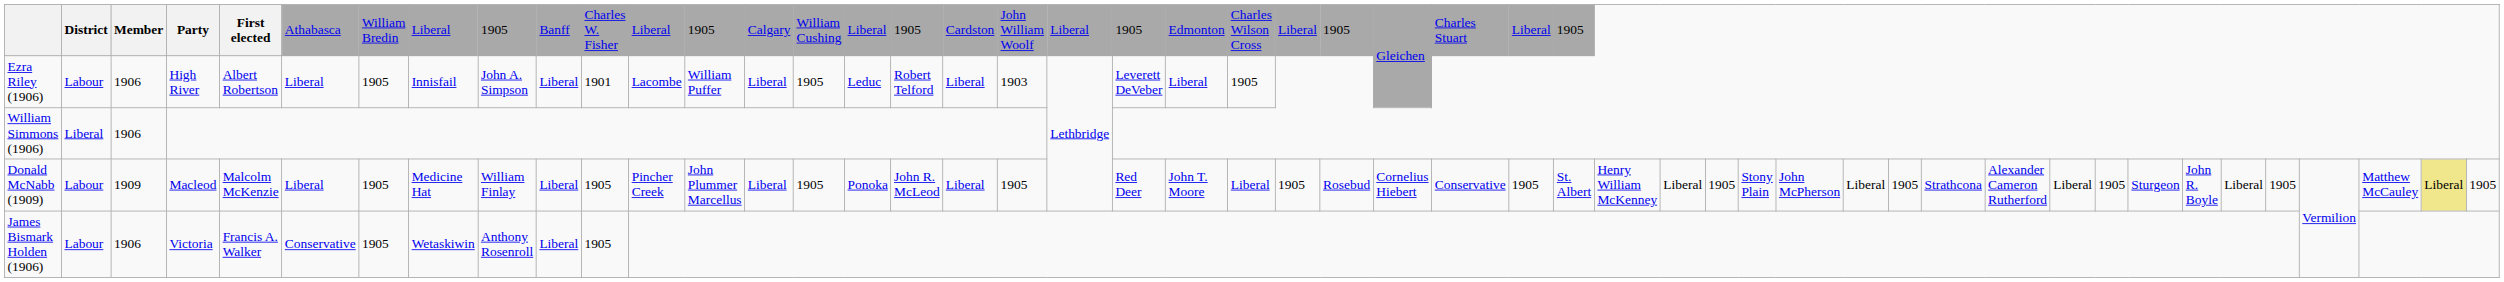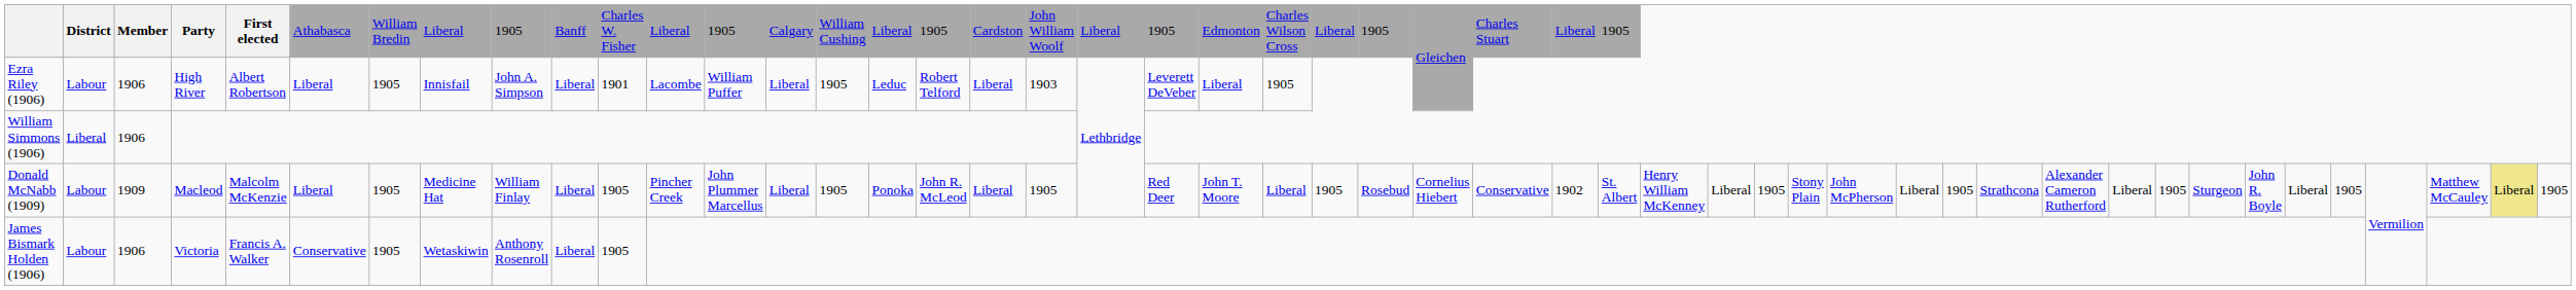 <table class="wikitable sortable" style="border-collapse: collapse">
 <tr bgcolor="darkgray">
 <th> </th>
 <th>District</th>
 <th>Member</th>
 <th>Party</th>
 <th>First elected<br></th>
 <td><a href='#'>Athabasca</a></td>
 <td><a href='#'>William Bredin</a></td>
 <td><a href='#'>Liberal</a></td>
 <td>1905<br></td>
 <td><a href='#'>Banff</a></td>
 <td><a href='#'>Charles W. Fisher</a></td>
 <td><a href='#'>Liberal</a></td>
 <td>1905<br></td>
 <td><a href='#'>Calgary</a></td>
 <td><a href='#'>William Cushing</a></td>
 <td><a href='#'>Liberal</a></td>
 <td>1905<br></td>
 <td><a href='#'>Cardston</a></td>
 <td><a href='#'>John William Woolf</a></td>
 <td><a href='#'>Liberal</a></td>
 <td>1905<br></td>
 <td><a href='#'>Edmonton</a></td>
 <td><a href='#'>Charles Wilson Cross</a></td>
 <td><a href='#'>Liberal</a></td>
 <td>1905<br></td>
 <td rowspan=2><a href='#'>Gleichen</a></td>
 <td><a href='#'>Charles Stuart</a></td>
 <td><a href='#'>Liberal</a></td>
 <td>1905</td>
 </tr>
 <tr>
 <td><a href='#'>Ezra Riley</a> (1906)</td>
 <td><a href='#'>Labour</a></td>
 <td>1906<br></td>
 <td><a href='#'>High River</a></td>
 <td><a href='#'>Albert Robertson</a></td>
 <td><a href='#'>Liberal</a></td>
 <td>1905<br></td>
 <td><a href='#'>Innisfail</a></td>
 <td><a href='#'>John A. Simpson</a></td>
 <td><a href='#'>Liberal</a></td>
 <td>1901<br></td>
 <td><a href='#'>Lacombe</a></td>
 <td><a href='#'>William Puffer</a></td>
 <td><a href='#'>Liberal</a></td>
 <td>1905<br></td>
 <td><a href='#'>Leduc</a></td>
 <td><a href='#'>Robert Telford</a></td>
 <td><a href='#'>Liberal</a></td>
 <td>1903<br></td>
 <td rowspan=3><a href='#'>Lethbridge</a></td>
 <td><a href='#'>Leverett DeVeber</a></td>
 <td><a href='#'>Liberal</a></td>
 <td>1905</td>
 </tr>
 <tr>
 <td><a href='#'>William Simmons</a> (1906)</td>
 <td><a href='#'>Liberal</a></td>
 <td>1906</td>
 </tr>
 <tr>
 <td><a href='#'>Donald McNabb</a> (1909)</td>
 <td><a href='#'>Labour</a></td>
 <td>1909<br></td>
 <td><a href='#'>Macleod</a></td>
 <td><a href='#'>Malcolm McKenzie</a></td>
 <td><a href='#'>Liberal</a></td>
 <td>1905<br></td>
 <td><a href='#'>Medicine Hat</a></td>
 <td><a href='#'>William Finlay</a></td>
 <td><a href='#'>Liberal</a></td>
 <td>1905<br></td>
 <td><a href='#'>Pincher Creek</a></td>
 <td><a href='#'>John Plummer Marcellus</a></td>
 <td><a href='#'>Liberal</a></td>
 <td>1905<br></td>
 <td><a href='#'>Ponoka</a></td>
 <td><a href='#'>John R. McLeod</a></td>
 <td><a href='#'>Liberal</a></td>
 <td>1905<br></td>
 <td><a href='#'>Red Deer</a></td>
 <td><a href='#'>John T. Moore</a></td>
 <td><a href='#'>Liberal</a></td>
 <td>1905<br></td>
 <td><a href='#'>Rosebud</a></td>
 <td><a href='#'>Cornelius Hiebert</a></td>
 <td><a href='#'>Conservative</a></td>
-<td>1905<br></td>
+<td>1902<br></td>
 <td><a href='#'>St. Albert</a></td>
 <td><a href='#'>Henry William McKenney</a></td>
 <td>Liberal</td>
 <td>1905<br></td>
 <td><a href='#'>Stony Plain</a></td>
 <td><a href='#'>John McPherson</a></td>
 <td>Liberal</td>
 <td>1905<br></td>
 <td><a href='#'>Strathcona</a></td>
 <td><a href='#'>Alexander Cameron Rutherford</a></td>
 <td>Liberal</td>
 <td>1905<br></td>
 <td><a href='#'>Sturgeon</a></td>
 <td><a href='#'>John R. Boyle</a></td>
 <td>Liberal</td>
 <td>1905<br></td>
 <td rowspan=2><a href='#'>Vermilion</a></td>
 <td><a href='#'>Matthew McCauley</a></td>
 <td style="background: khaki;">Liberal</td>
 <td>1905</td>
 </tr>
 <tr>
 <td><a href='#'>James Bismark Holden</a> (1906)</td>
 <td><a href='#'>Labour</a></td>
 <td>1906<br></td>
 <td><a href='#'>Victoria</a></td>
 <td><a href='#'>Francis A. Walker</a></td>
 <td><a href='#'>Conservative</a></td>
 <td>1905<br></td>
 <td><a href='#'>Wetaskiwin</a></td>
 <td><a href='#'>Anthony Rosenroll</a></td>
 <td><a href='#'>Liberal</a></td>
 <td>1905</td>
 </tr>
 </table>
